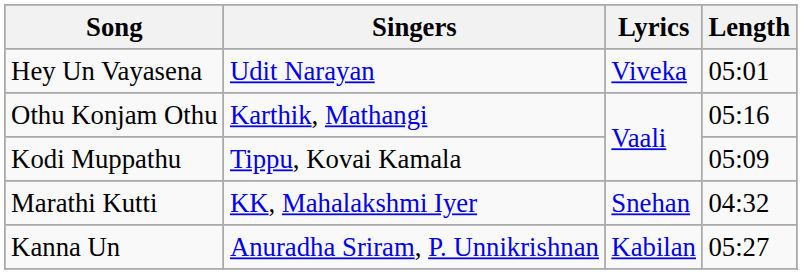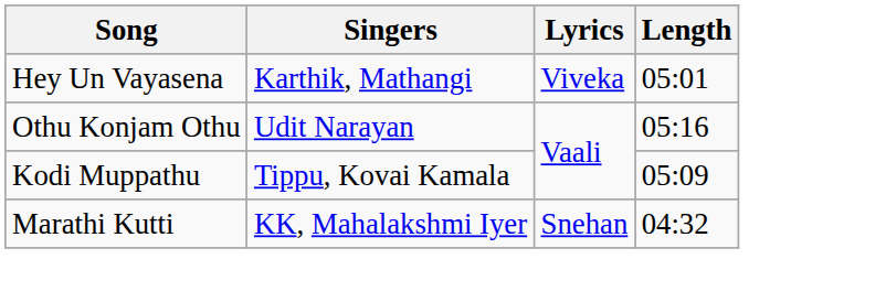 <table class="wikitable" style="font-size: 95%;">
 <tr>
 <th>Song</th>
 <th>Singers</th>
 <th>Lyrics</th>
 <th>Length</th>
 </tr>
 <tr>
 <td>Hey Un Vayasena</td>
-<td><a href='#'>Udit Narayan</a></td>
+<td><a href='#'>Karthik</a>, <a href='#'>Mathangi</a></td>
 <td><a href='#'>Viveka</a></td>
 <td>05:01</td>
 </tr>
 <tr>
 <td>Othu Konjam Othu</td>
-<td><a href='#'>Karthik</a>, <a href='#'>Mathangi</a></td>
+<td><a href='#'>Udit Narayan</a></td>
 <td rowspan=2><a href='#'>Vaali</a></td>
 <td>05:16</td>
 </tr>
 <tr>
 <td>Kodi Muppathu</td>
 <td><a href='#'>Tippu</a>, Kovai Kamala</td>
 <td>05:09</td>
 </tr>
 <tr>
 <td>Marathi Kutti</td>
 <td><a href='#'>KK</a>, <a href='#'>Mahalakshmi Iyer</a></td>
 <td><a href='#'>Snehan</a></td>
 <td>04:32</td>
 </tr>
-<tr>
-<td>Kanna Un</td>
-<td><a href='#'>Anuradha Sriram</a>, <a href='#'>P. Unnikrishnan</a></td>
-<td><a href='#'>Kabilan</a></td>
-<td>05:27</td>
-</tr>
 </table>
